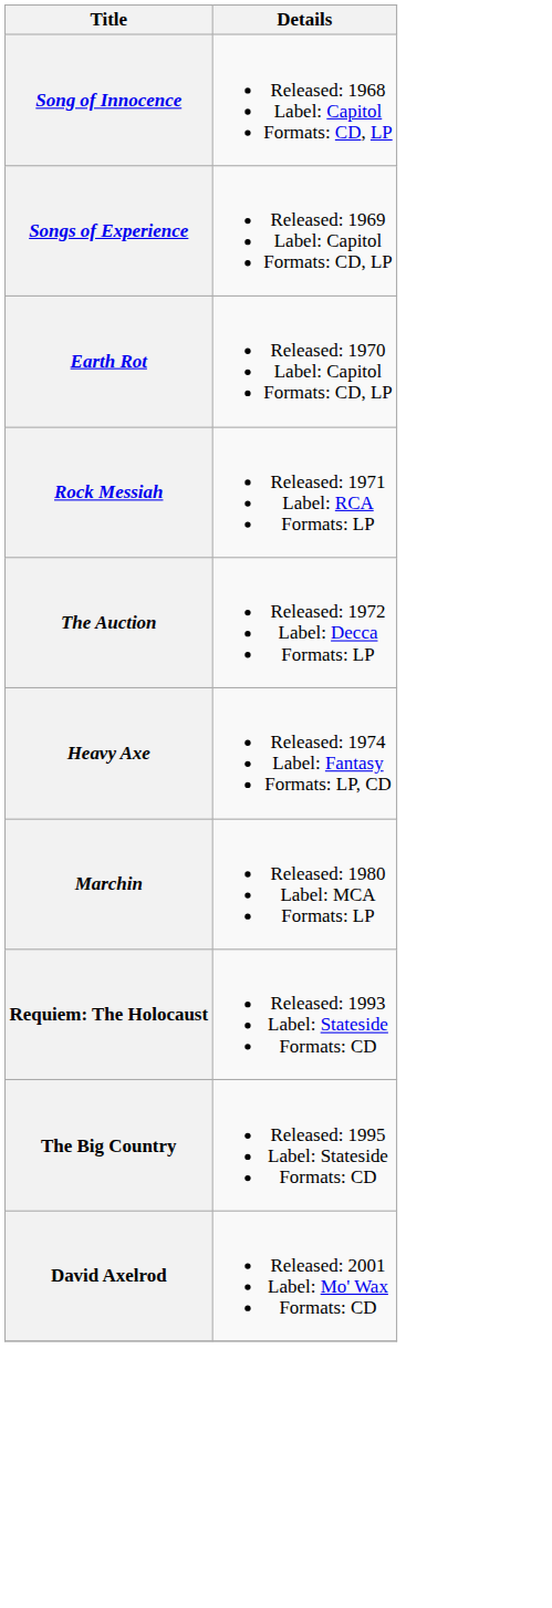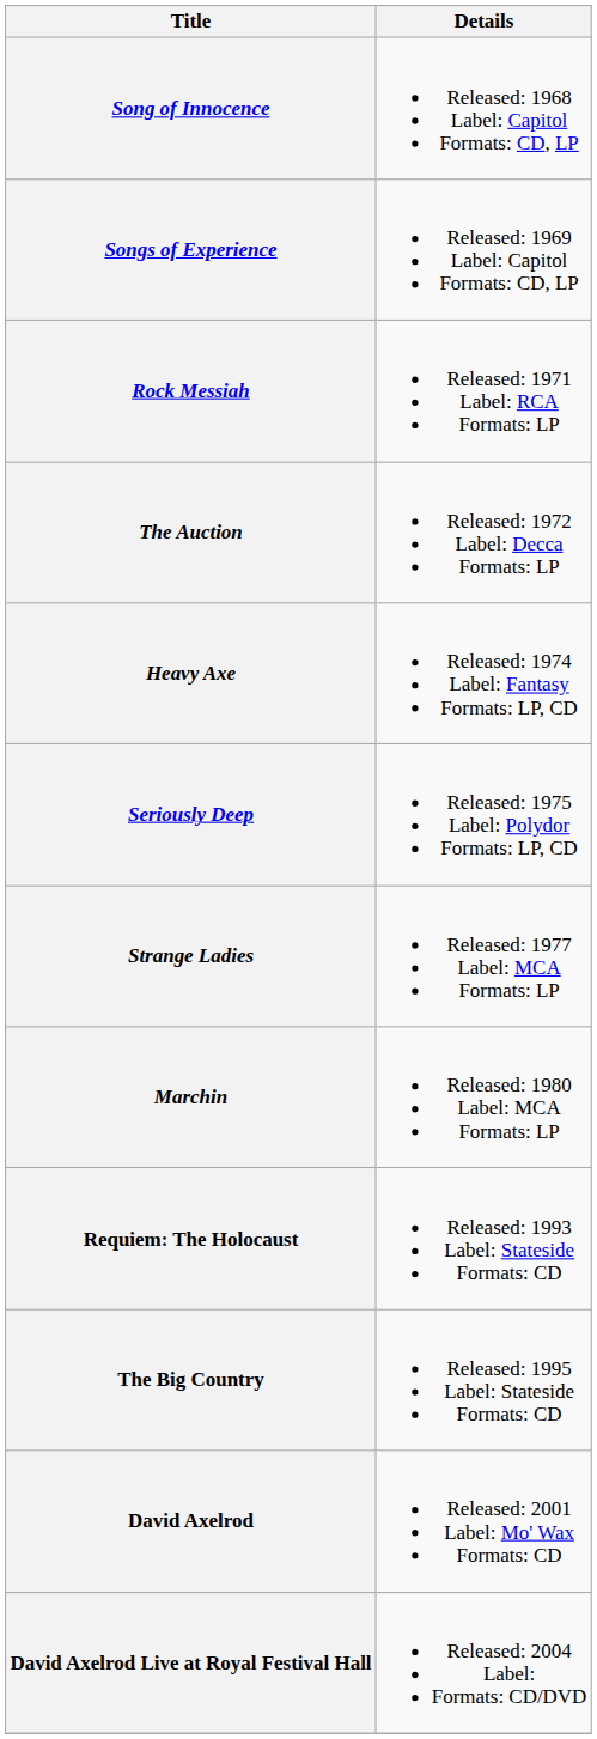 <table class="wikitable plainrowheaders" style="text-align:center;">
 <tr>
 <th>Title</th>
 <th>Details</th>
 </tr>
 <tr>
 <th scope="row"><em><a href='#'>Song of Innocence</a></em></th>
 <td><br><ul><li>Released: 1968</li><li>Label: <a href='#'>Capitol</a></li><li>Formats: <a href='#'>CD</a>, <a href='#'>LP</a></li></ul></td>
 </tr>
 <tr>
 <th scope="row"><em><a href='#'>Songs of Experience</a></em></th>
 <td><br><ul><li>Released: 1969</li><li>Label: Capitol</li><li>Formats: CD, LP</li></ul></td>
 </tr>
 <tr>
-<th scope="row"><em><a href='#'>Earth Rot</a></em></th>
-<td><br><ul><li>Released: 1970</li><li>Label: Capitol</li><li>Formats: CD, LP</li></ul></td>
-</tr>
-<tr>
 <th scope="row"><em><a href='#'>Rock Messiah</a></em></th>
 <td><br><ul><li>Released: 1971</li><li>Label: <a href='#'>RCA</a></li><li>Formats: LP</li></ul></td>
 </tr>
 <tr>
 <th scope="row"><em>The Auction</em></th>
 <td><br><ul><li>Released: 1972</li><li>Label: <a href='#'>Decca</a></li><li>Formats: LP</li></ul></td>
 </tr>
 <tr>
 <th scope="row"><em>Heavy Axe</em></th>
 <td><br><ul><li>Released: 1974</li><li>Label: <a href='#'>Fantasy</a></li><li>Formats: LP, CD</li></ul></td>
+</tr>
+<tr>
+<th scope="row"><em><a href='#'>Seriously Deep</a></em></th>
+<td><br><ul><li>Released: 1975</li><li>Label: <a href='#'>Polydor</a></li><li>Formats: LP, CD</li></ul></td>
+</tr>
+<tr>
+<th scope="row"><em>Strange Ladies</em></th>
+<td><br><ul><li>Released: 1977</li><li>Label: <a href='#'>MCA</a></li><li>Formats: LP</li></ul></td>
 </tr>
 <tr>
 <th scope="row"><em>Marchin<strong></th>
 <td><br><ul><li>Released: 1980</li><li>Label: MCA</li><li>Formats: LP</li></ul></td>
 </tr>
 <tr>
 <th scope="row"></em>Requiem: The Holocaust<em></th>
 <td><br><ul><li>Released: 1993</li><li>Label: <a href='#'>Stateside</a></li><li>Formats: CD</li></ul></td>
 </tr>
 <tr>
 <th scope="row"></em>The Big Country<em></th>
 <td><br><ul><li>Released: 1995</li><li>Label: Stateside</li><li>Formats: CD</li></ul></td>
 </tr>
 <tr>
 <th scope="row"></em>David Axelrod<em></th>
 <td><br><ul><li>Released: 2001</li><li>Label: <a href='#'>Mo' Wax</a></li><li>Formats: CD</li></ul></td>
 </tr>
 <tr>
+<th scope="row"></em>David Axelrod Live at Royal Festival Hall<em></th>
+<td><br><ul><li>Released: 2004</li><li>Label:</li><li>Formats: CD/DVD</li></ul></td>
+</tr>
+<tr>
 </tr>
 </table>
